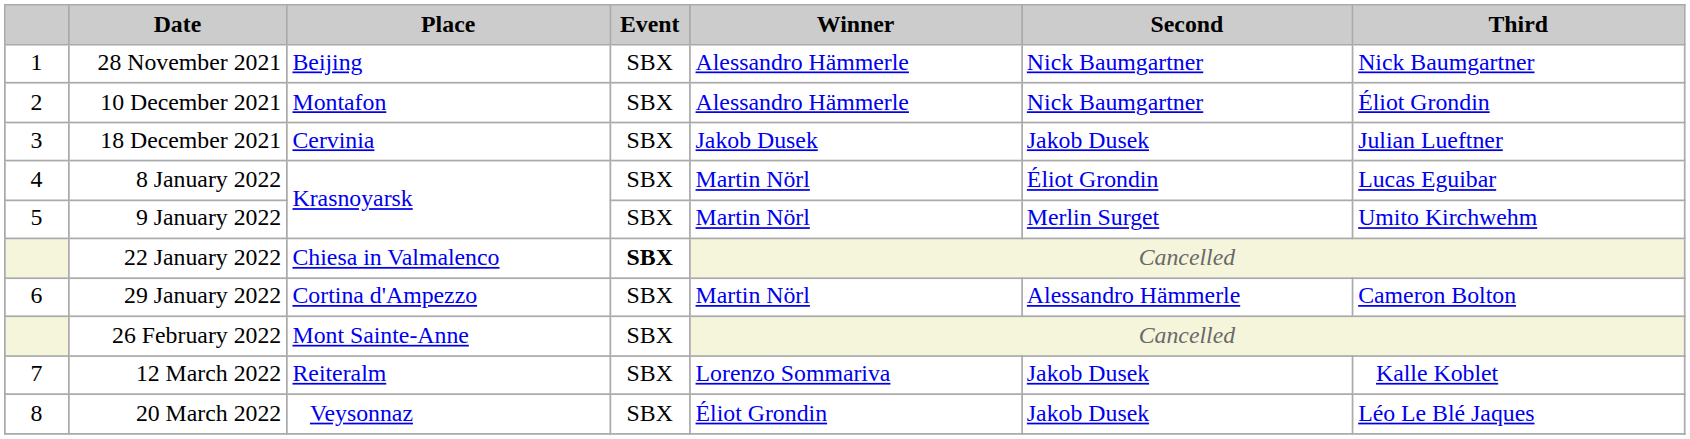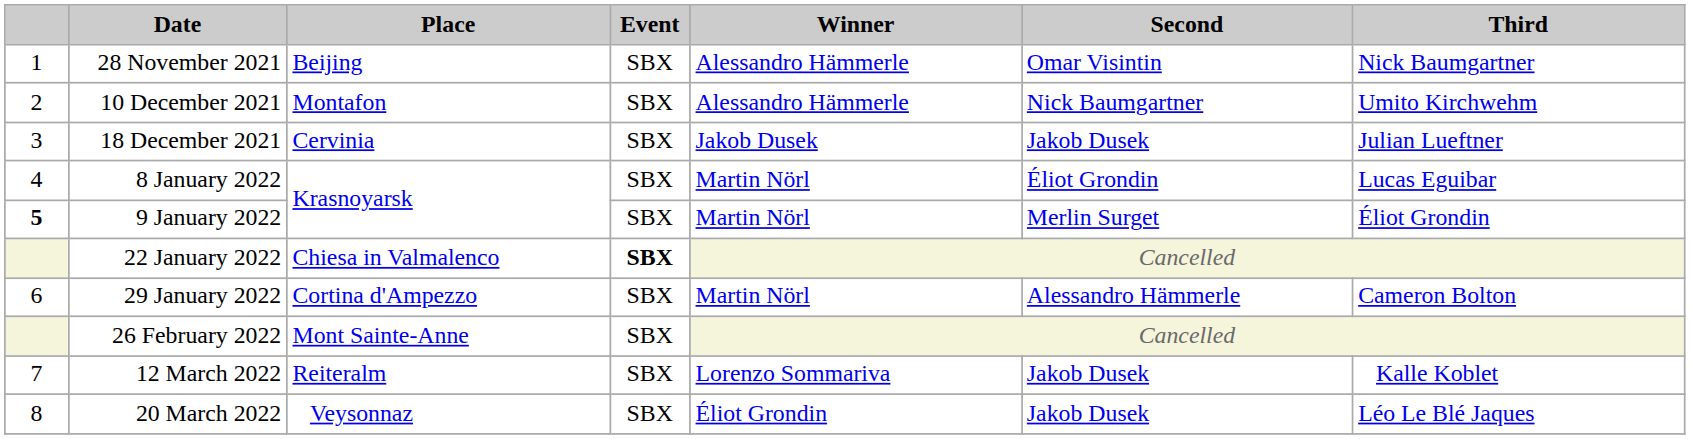 <table class="wikitable plainrowheaders" style="background:#fff; font-size:86%; line-height:16px; border:grey solid 1px; border-collapse:collapse;">
 <tr>
 <th scope="col" style="background:#ccc; width:30px;"></th>
 <th scope="col" style="background:#ccc; width:120px;">Date</th>
 <th scope="col" style="background:#ccc; width:180px;">Place</th>
 <th scope="col" style="background:#ccc; width:40px;">Event</th>
 <th scope="col" style="background:#ccc; width:185px;">Winner</th>
 <th scope="col" style="background:#ccc; width:185px;">Second</th>
 <th scope="col" style="background:#ccc; width:185px;">Third</th>
 </tr>
 <tr>
 <td align="center">1</td>
 <td align="right">28 November 2021</td>
 <td> <a href='#'>Beijing</a></td>
 <td align="center">SBX</td>
 <td> <a href='#'>Alessandro Hämmerle</a></td>
-<td> <a href='#'>Nick Baumgartner</a></td>
+<td> <a href='#'>Omar Visintin</a></td>
 <td> <a href='#'>Nick Baumgartner</a></td>
 </tr>
 <tr>
 <td align="center">2</td>
 <td align="right">10 December 2021</td>
 <td> <a href='#'>Montafon</a></td>
 <td align="center">SBX</td>
 <td> <a href='#'>Alessandro Hämmerle</a></td>
 <td> <a href='#'>Nick Baumgartner</a></td>
-<td> <a href='#'>Éliot Grondin</a></td>
+<td> <a href='#'>Umito Kirchwehm</a></td>
 </tr>
 <tr>
 <td align="center">3</td>
 <td align="right">18 December 2021</td>
 <td> <a href='#'>Cervinia</a></td>
 <td align="center">SBX</td>
 <td> <a href='#'>Jakob Dusek</a></td>
 <td> <a href='#'>Jakob Dusek</a></td>
 <td> <a href='#'>Julian Lueftner</a></td>
 </tr>
 <tr>
 <td align="center">4</td>
 <td align="right">8 January 2022</td>
 <td rowspan="2"> <a href='#'>Krasnoyarsk</a></td>
 <td align="center">SBX</td>
 <td> <a href='#'>Martin Nörl</a></td>
 <td> <a href='#'>Éliot Grondin</a></td>
 <td> <a href='#'>Lucas Eguibar</a></td>
 </tr>
 <tr>
-<td align="center">5</td>
+<td align="center"><strong>5</strong></td>
 <td align="right">9 January 2022</td>
 <td align="center">SBX</td>
 <td> <a href='#'>Martin Nörl</a></td>
 <td> <a href='#'>Merlin Surget</a></td>
-<td> <a href='#'>Umito Kirchwehm</a></td>
+<td> <a href='#'>Éliot Grondin</a></td>
 </tr>
 <tr>
 <td bgcolor="F5F5DC"></td>
 <td align="right">22 January 2022</td>
 <td> <a href='#'>Chiesa in Valmalenco</a></td>
 <td align="center"><strong>SBX</strong></td>
 <td colspan=5 align=center bgcolor="F5F5DC" style=color:#696969><em>Cancelled</em></td>
 </tr>
 <tr>
 <td align="center">6</td>
 <td align="right">29 January 2022</td>
 <td> <a href='#'>Cortina d'Ampezzo</a></td>
 <td align="center">SBX</td>
 <td> <a href='#'>Martin Nörl</a></td>
 <td> <a href='#'>Alessandro Hämmerle</a></td>
 <td> <a href='#'>Cameron Bolton</a></td>
 </tr>
 <tr>
 <td bgcolor="F5F5DC"></td>
 <td align="right">26 February 2022</td>
 <td> <a href='#'>Mont Sainte-Anne</a></td>
 <td align="center">SBX</td>
 <td colspan=5 align=center bgcolor="F5F5DC" style=color:#696969><em>Cancelled</em></td>
 </tr>
 <tr>
 <td align="center">7</td>
 <td align="right">12 March 2022</td>
 <td> <a href='#'>Reiteralm</a></td>
 <td align="center">SBX</td>
 <td> <a href='#'>Lorenzo Sommariva</a></td>
 <td> <a href='#'>Jakob Dusek</a></td>
 <td>   <a href='#'>Kalle Koblet</a></td>
 </tr>
 <tr>
 <td align="center">8</td>
 <td align="right">20 March 2022</td>
 <td>   <a href='#'>Veysonnaz</a></td>
 <td align="center">SBX</td>
 <td> <a href='#'>Éliot Grondin</a></td>
 <td> <a href='#'>Jakob Dusek</a></td>
 <td> <a href='#'>Léo Le Blé Jaques</a></td>
 </tr>
 </table>
